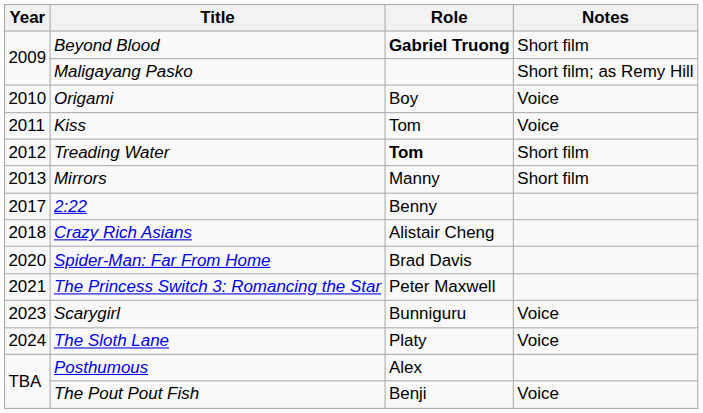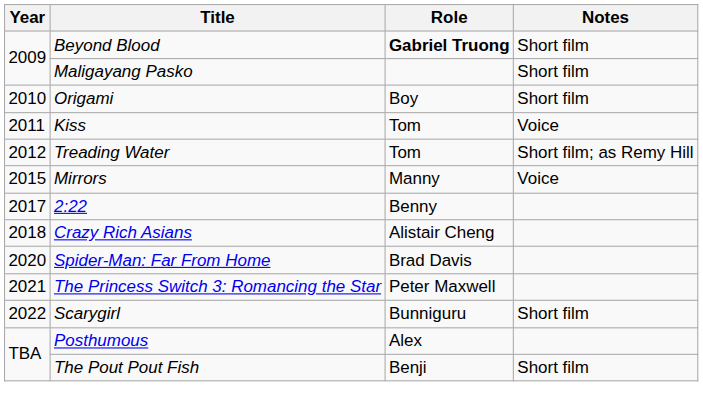 <table class="wikitable sortable">
 <tr>
 <th scope="col">Year</th>
 <th scope="col">Title</th>
 <th scope="col">Role</th>
 <th scope="col" class="unsortable">Notes</th>
 </tr>
 <tr>
 <td rowspan="2">2009</td>
 <td><em>Beyond Blood</em></td>
 <td><strong>Gabriel Truong</strong></td>
 <td>Short film</td>
 </tr>
 <tr>
 <td><em>Maligayang Pasko</em></td>
 <td></td>
-<td>Short film; as Remy Hill</td>
+<td>Short film</td>
 </tr>
 <tr>
 <td>2010</td>
 <td><em>Origami</em></td>
 <td>Boy</td>
-<td>Voice</td>
+<td>Short film</td>
 </tr>
 <tr>
 <td>2011</td>
 <td><em>Kiss</em></td>
 <td>Tom</td>
 <td>Voice</td>
 </tr>
 <tr>
 <td>2012</td>
 <td><em>Treading Water</em></td>
-<td><strong>Tom</strong></td>
-<td>Short film</td>
+<td>Tom</td>
+<td>Short film; as Remy Hill</td>
 </tr>
 <tr>
-<td>2013</td>
+<td>2015</td>
 <td><em>Mirrors</em></td>
 <td>Manny</td>
-<td>Short film</td>
+<td>Voice</td>
 </tr>
 <tr>
 <td>2017</td>
 <td><em><a href='#'>2:22</a></em></td>
 <td>Benny</td>
 <td></td>
 </tr>
 <tr>
 <td>2018</td>
 <td><em><a href='#'>Crazy Rich Asians</a></em></td>
 <td>Alistair Cheng</td>
 <td></td>
 </tr>
 <tr>
 <td>2020</td>
 <td><em><a href='#'>Spider-Man: Far From Home</a></em></td>
 <td>Brad Davis</td>
 <td></td>
 </tr>
 <tr>
 <td>2021</td>
 <td><em><a href='#'>The Princess Switch 3: Romancing the Star</a></em></td>
 <td>Peter Maxwell</td>
 <td></td>
 </tr>
 <tr>
-<td>2023</td>
+<td>2022</td>
 <td><em>Scarygirl</em></td>
 <td>Bunniguru</td>
-<td>Voice</td>
-</tr>
-<tr>
-<td>2024</td>
-<td><em><a href='#'>The Sloth Lane</a></em></td>
-<td>Platy</td>
-<td>Voice</td>
+<td>Short film</td>
 </tr>
 <tr>
 <td rowspan="2">TBA</td>
 <td><a href='#'><em>Posthumous</em></a></td>
 <td>Alex</td>
 <td></td>
 </tr>
 <tr>
 <td><em>The Pout Pout Fish</em></td>
 <td>Benji</td>
-<td>Voice</td>
+<td>Short film</td>
 </tr>
 </table>
